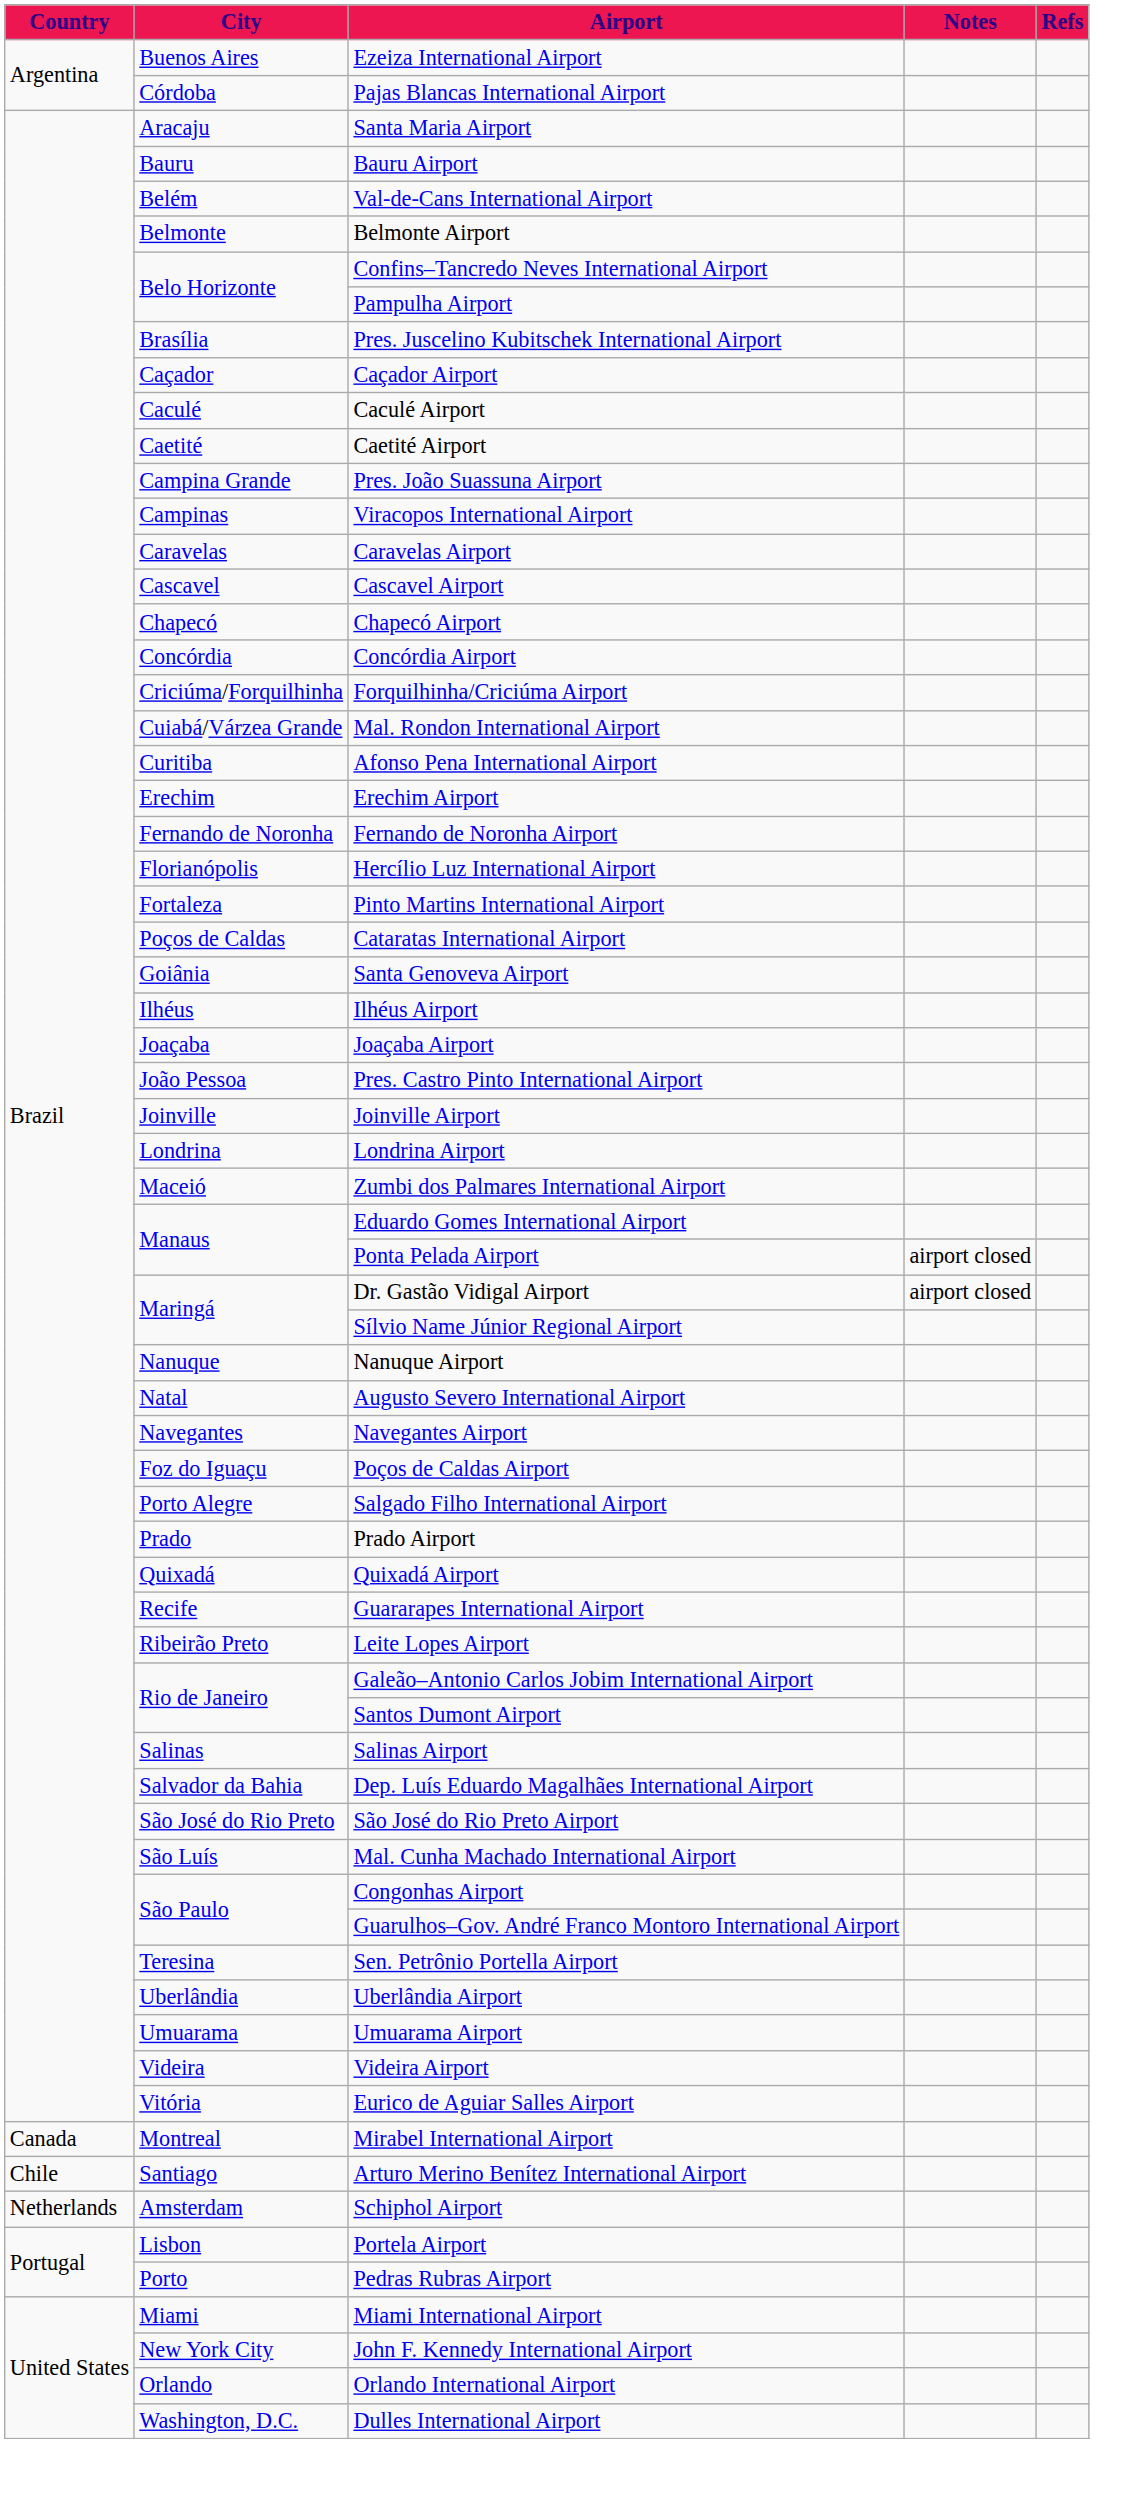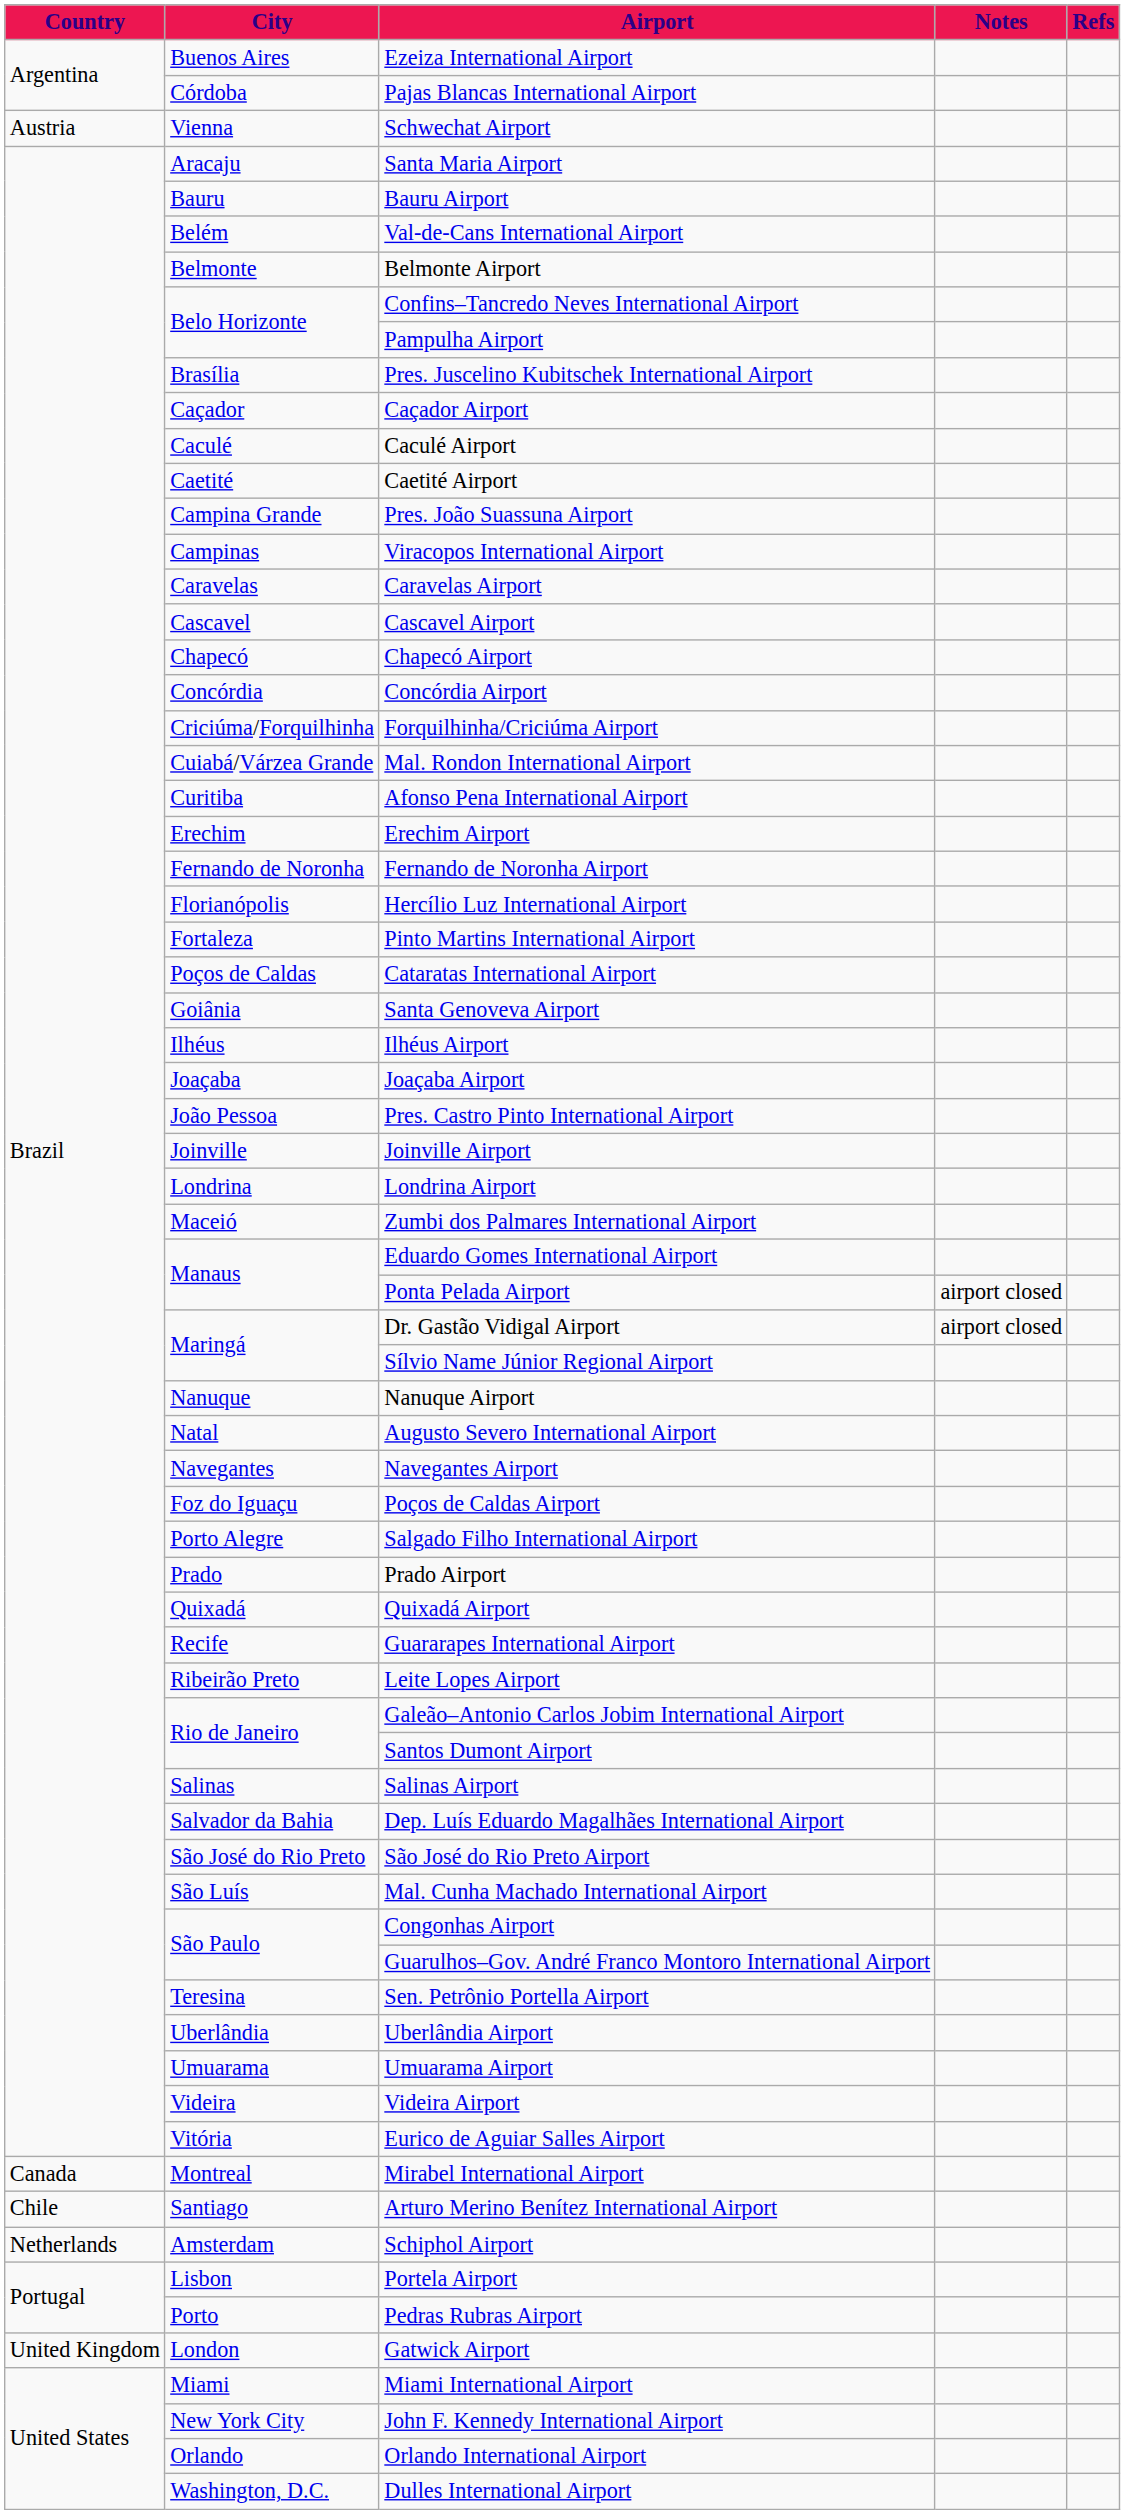 <table class="sortable wikitable">
 <tr>
 <th style="background:#ED1651; color:#2A0088;">Country</th>
 <th style="background:#ED1651; color:#2A0088;">City</th>
 <th style="background:#ED1651; color:#2A0088;">Airport</th>
 <th style="background:#ED1651; color:#2A0088;">Notes</th>
 <th style="background:#ED1651; color:#2A0088;">Refs</th>
 </tr>
 <tr>
 <td rowspan="2">Argentina</td>
 <td><a href='#'>Buenos Aires</a></td>
 <td><a href='#'>Ezeiza International Airport</a></td>
 <td></td>
 <td></td>
 </tr>
 <tr>
 <td><a href='#'>Córdoba</a></td>
 <td><a href='#'>Pajas Blancas International Airport</a></td>
+<td></td>
+<td></td>
+</tr>
+<tr>
+<td>Austria</td>
+<td><a href='#'>Vienna</a></td>
+<td><a href='#'>Schwechat Airport</a></td>
 <td></td>
 <td></td>
 </tr>
 <tr>
 <td rowspan="57">Brazil</td>
 <td><a href='#'>Aracaju</a></td>
 <td><a href='#'>Santa Maria Airport</a></td>
 <td></td>
 <td></td>
 </tr>
 <tr>
 <td><a href='#'>Bauru</a></td>
 <td><a href='#'>Bauru Airport</a></td>
 <td></td>
 <td></td>
 </tr>
 <tr>
 <td><a href='#'>Belém</a></td>
 <td><a href='#'>Val-de-Cans International Airport</a></td>
 <td></td>
 <td></td>
 </tr>
 <tr>
 <td><a href='#'>Belmonte</a></td>
 <td>Belmonte Airport</td>
 <td></td>
 <td></td>
 </tr>
 <tr>
 <td rowspan="2"><a href='#'>Belo Horizonte</a></td>
 <td><a href='#'>Confins–Tancredo Neves International Airport</a></td>
 <td></td>
 <td></td>
 </tr>
 <tr>
 <td><a href='#'>Pampulha Airport</a></td>
 <td></td>
 <td></td>
 </tr>
 <tr>
 <td><a href='#'>Brasília</a></td>
 <td><a href='#'>Pres. Juscelino Kubitschek International Airport</a></td>
 <td></td>
 <td></td>
 </tr>
 <tr>
 <td><a href='#'>Caçador</a></td>
 <td><a href='#'>Caçador Airport</a></td>
 <td></td>
 <td></td>
 </tr>
 <tr>
 <td><a href='#'>Caculé</a></td>
 <td>Caculé Airport</td>
 <td></td>
 <td></td>
 </tr>
 <tr>
 <td><a href='#'>Caetité</a></td>
 <td>Caetité Airport</td>
 <td></td>
 <td></td>
 </tr>
 <tr>
 <td><a href='#'>Campina Grande</a></td>
 <td><a href='#'>Pres. João Suassuna Airport</a></td>
 <td></td>
 <td></td>
 </tr>
 <tr>
 <td><a href='#'>Campinas</a></td>
 <td><a href='#'>Viracopos International Airport</a></td>
 <td></td>
 <td></td>
 </tr>
 <tr>
 <td><a href='#'>Caravelas</a></td>
 <td><a href='#'>Caravelas Airport</a></td>
 <td></td>
 <td></td>
 </tr>
 <tr>
 <td><a href='#'>Cascavel</a></td>
 <td><a href='#'>Cascavel Airport</a></td>
 <td></td>
 <td></td>
 </tr>
 <tr>
 <td><a href='#'>Chapecó</a></td>
 <td><a href='#'>Chapecó Airport</a></td>
 <td></td>
 <td></td>
 </tr>
 <tr>
 <td><a href='#'>Concórdia</a></td>
 <td><a href='#'>Concórdia Airport</a></td>
 <td></td>
 <td></td>
 </tr>
 <tr>
 <td><a href='#'>Criciúma</a>/<a href='#'>Forquilhinha</a></td>
 <td><a href='#'>Forquilhinha/Criciúma Airport</a></td>
 <td></td>
 <td></td>
 </tr>
 <tr>
 <td><a href='#'>Cuiabá</a>/<a href='#'>Várzea Grande</a></td>
 <td><a href='#'>Mal. Rondon International Airport</a></td>
 <td></td>
 <td></td>
 </tr>
 <tr>
 <td><a href='#'>Curitiba</a></td>
 <td><a href='#'>Afonso Pena International Airport</a></td>
 <td></td>
 <td></td>
 </tr>
 <tr>
 <td><a href='#'>Erechim</a></td>
 <td><a href='#'>Erechim Airport</a></td>
 <td></td>
 <td></td>
 </tr>
 <tr>
 <td><a href='#'>Fernando de Noronha</a></td>
 <td><a href='#'>Fernando de Noronha Airport</a></td>
 <td></td>
 <td></td>
 </tr>
 <tr>
 <td><a href='#'>Florianópolis</a></td>
 <td><a href='#'>Hercílio Luz International Airport</a></td>
 <td></td>
 <td></td>
 </tr>
 <tr>
 <td><a href='#'>Fortaleza</a></td>
 <td><a href='#'>Pinto Martins International Airport</a></td>
 <td></td>
 <td></td>
 </tr>
 <tr>
 <td><a href='#'>Poços de Caldas</a></td>
 <td><a href='#'>Cataratas International Airport</a></td>
 <td></td>
 <td></td>
 </tr>
 <tr>
 <td><a href='#'>Goiânia</a></td>
 <td><a href='#'>Santa Genoveva Airport</a></td>
 <td></td>
 <td></td>
 </tr>
 <tr>
 <td><a href='#'>Ilhéus</a></td>
 <td><a href='#'>Ilhéus Airport</a></td>
 <td></td>
 <td></td>
 </tr>
 <tr>
 <td><a href='#'>Joaçaba</a></td>
 <td><a href='#'>Joaçaba Airport</a></td>
 <td></td>
 <td></td>
 </tr>
 <tr>
 <td><a href='#'>João Pessoa</a></td>
 <td><a href='#'>Pres. Castro Pinto International Airport</a></td>
 <td></td>
 <td></td>
 </tr>
 <tr>
 <td><a href='#'>Joinville</a></td>
 <td><a href='#'>Joinville Airport</a></td>
 <td></td>
 <td></td>
 </tr>
 <tr>
 <td><a href='#'>Londrina</a></td>
 <td><a href='#'>Londrina Airport</a></td>
 <td></td>
 <td></td>
 </tr>
 <tr>
 <td><a href='#'>Maceió</a></td>
 <td><a href='#'>Zumbi dos Palmares International Airport</a></td>
 <td></td>
 <td></td>
 </tr>
 <tr>
 <td rowspan="2"><a href='#'>Manaus</a></td>
 <td><a href='#'>Eduardo Gomes International Airport</a></td>
 <td></td>
 <td></td>
 </tr>
 <tr>
 <td><a href='#'>Ponta Pelada Airport</a></td>
 <td>airport closed</td>
 <td></td>
 </tr>
 <tr>
 <td rowspan="2"><a href='#'>Maringá</a></td>
 <td>Dr. Gastão Vidigal Airport</td>
 <td>airport closed</td>
 <td></td>
 </tr>
 <tr>
 <td><a href='#'>Sílvio Name Júnior Regional Airport</a></td>
 <td></td>
 <td></td>
 </tr>
 <tr>
 <td><a href='#'>Nanuque</a></td>
 <td>Nanuque Airport</td>
 <td></td>
 <td></td>
 </tr>
 <tr>
 <td><a href='#'>Natal</a></td>
 <td><a href='#'>Augusto Severo International Airport</a></td>
 <td></td>
 <td></td>
 </tr>
 <tr>
 <td><a href='#'>Navegantes</a></td>
 <td><a href='#'>Navegantes Airport</a></td>
 <td></td>
 <td></td>
 </tr>
 <tr>
 <td><a href='#'>Foz do Iguaçu</a></td>
 <td><a href='#'>Poços de Caldas Airport</a></td>
 <td></td>
 <td></td>
 </tr>
 <tr>
 <td><a href='#'>Porto Alegre</a></td>
 <td><a href='#'>Salgado Filho International Airport</a></td>
 <td></td>
 <td></td>
 </tr>
 <tr>
 <td><a href='#'>Prado</a></td>
 <td>Prado Airport</td>
 <td></td>
 <td></td>
 </tr>
 <tr>
 <td><a href='#'>Quixadá</a></td>
 <td><a href='#'>Quixadá Airport</a></td>
 <td></td>
 <td></td>
 </tr>
 <tr>
 <td><a href='#'>Recife</a></td>
 <td><a href='#'>Guararapes International Airport</a></td>
 <td></td>
 <td></td>
 </tr>
 <tr>
 <td><a href='#'>Ribeirão Preto</a></td>
 <td><a href='#'>Leite Lopes Airport</a></td>
 <td></td>
 <td></td>
 </tr>
 <tr>
 <td rowspan="2"><a href='#'>Rio de Janeiro</a></td>
 <td><a href='#'>Galeão–Antonio Carlos Jobim International Airport</a></td>
 <td></td>
 <td></td>
 </tr>
 <tr>
 <td><a href='#'>Santos Dumont Airport</a></td>
 <td></td>
 <td></td>
 </tr>
 <tr>
 <td><a href='#'>Salinas</a></td>
 <td><a href='#'>Salinas Airport</a></td>
 <td></td>
 <td></td>
 </tr>
 <tr>
 <td><a href='#'>Salvador da Bahia</a></td>
 <td><a href='#'>Dep. Luís Eduardo Magalhães International Airport</a></td>
 <td></td>
 <td></td>
 </tr>
 <tr>
 <td><a href='#'>São José do Rio Preto</a></td>
 <td><a href='#'>São José do Rio Preto Airport</a></td>
 <td></td>
 <td></td>
 </tr>
 <tr>
 <td><a href='#'>São Luís</a></td>
 <td><a href='#'>Mal. Cunha Machado International Airport</a></td>
 <td></td>
 <td></td>
 </tr>
 <tr>
 <td rowspan="2"><a href='#'>São Paulo</a></td>
 <td><a href='#'>Congonhas Airport</a></td>
 <td></td>
 <td></td>
 </tr>
 <tr>
 <td><a href='#'>Guarulhos–Gov. André Franco Montoro International Airport</a></td>
 <td></td>
 <td></td>
 </tr>
 <tr>
 <td><a href='#'>Teresina</a></td>
 <td><a href='#'>Sen. Petrônio Portella Airport</a></td>
 <td></td>
 <td></td>
 </tr>
 <tr>
 <td><a href='#'>Uberlândia</a></td>
 <td><a href='#'>Uberlândia Airport</a></td>
 <td></td>
 <td></td>
 </tr>
 <tr>
 <td><a href='#'>Umuarama</a></td>
 <td><a href='#'>Umuarama Airport</a></td>
 <td></td>
 <td></td>
 </tr>
 <tr>
 <td><a href='#'>Videira</a></td>
 <td><a href='#'>Videira Airport</a></td>
 <td></td>
 </tr>
 <tr>
 <td><a href='#'>Vitória</a></td>
 <td><a href='#'>Eurico de Aguiar Salles Airport</a></td>
 <td></td>
 <td></td>
 </tr>
 <tr>
 <td>Canada</td>
 <td><a href='#'>Montreal</a></td>
 <td><a href='#'>Mirabel International Airport</a></td>
 <td></td>
 <td></td>
 </tr>
 <tr>
 <td>Chile</td>
 <td><a href='#'>Santiago</a></td>
 <td><a href='#'>Arturo Merino Benítez International Airport</a></td>
 <td></td>
 <td></td>
 </tr>
 <tr>
 <td>Netherlands</td>
 <td><a href='#'>Amsterdam</a></td>
 <td><a href='#'>Schiphol Airport</a></td>
 <td></td>
 <td></td>
 </tr>
 <tr>
 <td rowspan="2">Portugal</td>
 <td><a href='#'>Lisbon</a></td>
 <td><a href='#'>Portela Airport</a></td>
 <td></td>
 <td></td>
 </tr>
 <tr>
 <td><a href='#'>Porto</a></td>
 <td><a href='#'>Pedras Rubras Airport</a></td>
 <td></td>
 <td></td>
 </tr>
 <tr>
+<td>United Kingdom</td>
+<td><a href='#'>London</a></td>
+<td><a href='#'>Gatwick Airport</a></td>
+<td></td>
+<td></td>
+</tr>
+<tr>
 <td rowspan="4">United States</td>
 <td><a href='#'>Miami</a></td>
 <td><a href='#'>Miami International Airport</a></td>
 <td></td>
 <td></td>
 </tr>
 <tr>
 <td><a href='#'>New York City</a></td>
 <td><a href='#'>John F. Kennedy International Airport</a></td>
 <td></td>
 <td></td>
 </tr>
 <tr>
 <td><a href='#'>Orlando</a></td>
 <td><a href='#'>Orlando International Airport</a></td>
 <td></td>
 <td></td>
 </tr>
 <tr>
 <td><a href='#'>Washington, D.C.</a></td>
 <td><a href='#'>Dulles International Airport</a></td>
 <td></td>
 <td></td>
 </tr>
 </table>
